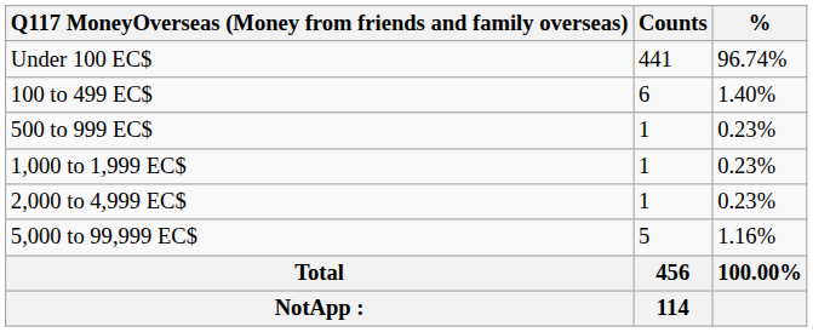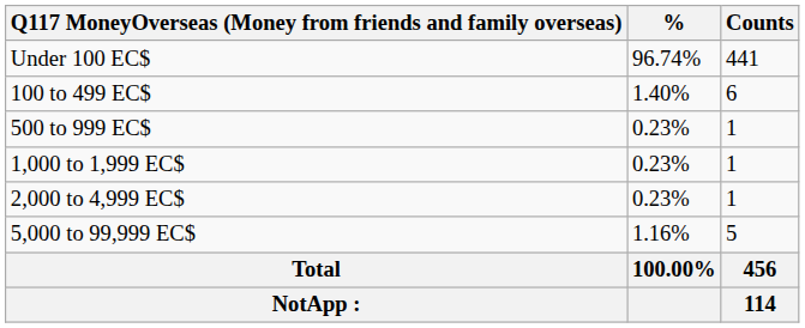 <table class="wikitable sortable">
 <tr>
 <th>Q117 MoneyOverseas (Money from friends and family overseas)</th>
+<th>%</th>
 <th>Counts</th>
-<th>%</th>
 </tr>
 <tr>
 <td>Under 100 EC$</td>
+<td>96.74%</td>
 <td>441</td>
-<td>96.74%</td>
 </tr>
 <tr>
 <td>100 to 499 EC$</td>
+<td>1.40%</td>
 <td>6</td>
-<td>1.40%</td>
 </tr>
 <tr>
 <td>500 to 999 EC$</td>
+<td>0.23%</td>
 <td>1</td>
-<td>0.23%</td>
 </tr>
 <tr>
 <td>1,000 to 1,999 EC$</td>
+<td>0.23%</td>
 <td>1</td>
-<td>0.23%</td>
 </tr>
 <tr>
 <td>2,000 to 4,999 EC$</td>
+<td>0.23%</td>
 <td>1</td>
-<td>0.23%</td>
 </tr>
 <tr>
 <td>5,000 to 99,999 EC$</td>
+<td>1.16%</td>
 <td>5</td>
-<td>1.16%</td>
 </tr>
 <tr>
 <th>Total</th>
+<th>100.00%</th>
 <th>456</th>
-<th>100.00%</th>
 </tr>
 <tr>
 <th>NotApp :</th>
+<th></th>
 <th>114</th>
-<th></th>
 </tr>
 </table>
